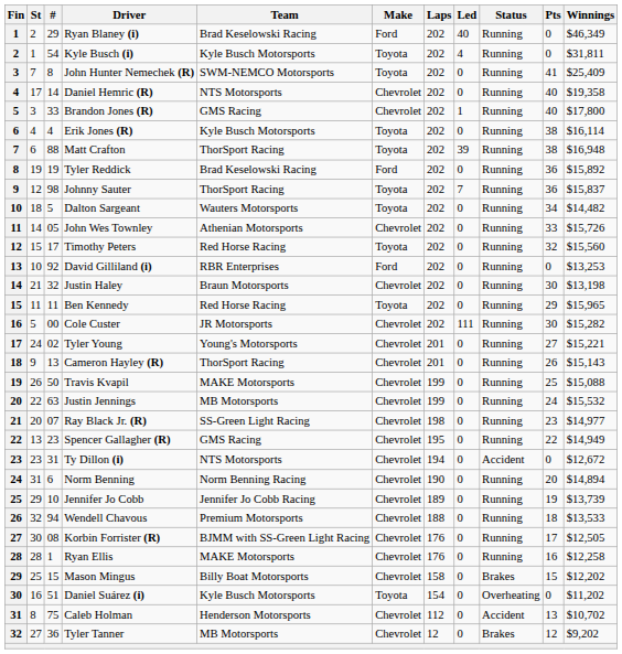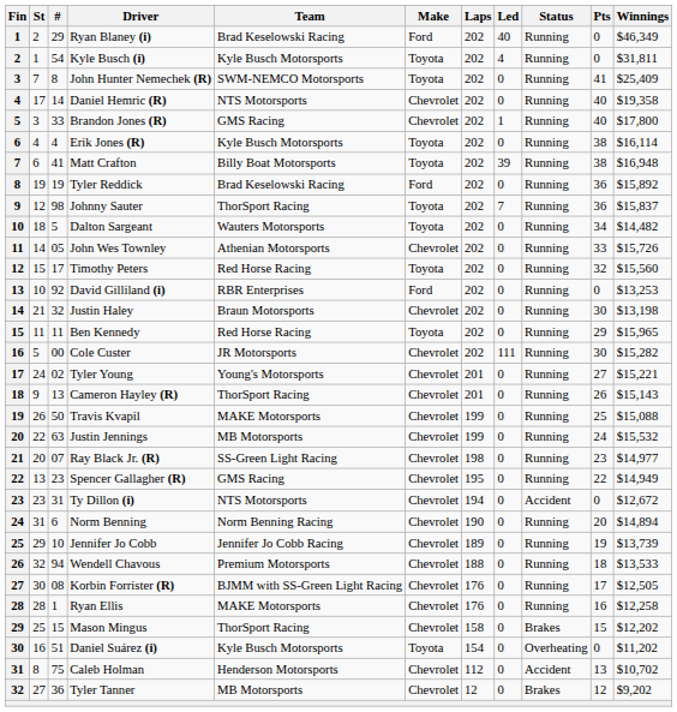 <table class="wikitable" style="font-size:95%">
 <tr>
 <th>Fin</th>
 <th>St</th>
 <th>#</th>
 <th>Driver</th>
 <th>Team</th>
 <th>Make</th>
 <th>Laps</th>
 <th>Led</th>
 <th>Status</th>
 <th>Pts</th>
 <th>Winnings</th>
 </tr>
 <tr>
 <th>1</th>
 <td>2</td>
 <td>29</td>
 <td>Ryan Blaney <strong>(i)</strong></td>
 <td>Brad Keselowski Racing</td>
 <td>Ford</td>
 <td>202</td>
 <td>40</td>
 <td>Running</td>
 <td>0</td>
 <td>$46,349</td>
 </tr>
 <tr>
 <th>2</th>
 <td>1</td>
 <td>54</td>
 <td>Kyle Busch <strong>(i)</strong></td>
 <td>Kyle Busch Motorsports</td>
 <td>Toyota</td>
 <td>202</td>
 <td>4</td>
 <td>Running</td>
 <td>0</td>
 <td>$31,811</td>
 </tr>
 <tr>
 <th>3</th>
 <td>7</td>
 <td>8</td>
 <td>John Hunter Nemechek <strong>(R)</strong></td>
 <td>SWM-NEMCO Motorsports</td>
 <td>Toyota</td>
 <td>202</td>
 <td>0</td>
 <td>Running</td>
 <td>41</td>
 <td>$25,409</td>
 </tr>
 <tr>
 <th>4</th>
 <td>17</td>
 <td>14</td>
 <td>Daniel Hemric <strong>(R)</strong></td>
 <td>NTS Motorsports</td>
 <td>Chevrolet</td>
 <td>202</td>
 <td>0</td>
 <td>Running</td>
 <td>40</td>
 <td>$19,358</td>
 </tr>
 <tr>
 <th>5</th>
 <td>3</td>
 <td>33</td>
 <td>Brandon Jones <strong>(R)</strong></td>
 <td>GMS Racing</td>
 <td>Chevrolet</td>
 <td>202</td>
 <td>1</td>
 <td>Running</td>
 <td>40</td>
 <td>$17,800</td>
 </tr>
 <tr>
 <th>6</th>
 <td>4</td>
 <td>4</td>
 <td>Erik Jones <strong>(R)</strong></td>
 <td>Kyle Busch Motorsports</td>
 <td>Toyota</td>
 <td>202</td>
 <td>0</td>
 <td>Running</td>
 <td>38</td>
 <td>$16,114</td>
 </tr>
 <tr>
 <th>7</th>
 <td>6</td>
-<td>88</td>
+<td>41</td>
 <td>Matt Crafton</td>
-<td>ThorSport Racing</td>
+<td>Billy Boat Motorsports</td>
 <td>Toyota</td>
 <td>202</td>
 <td>39</td>
 <td>Running</td>
 <td>38</td>
 <td>$16,948</td>
 </tr>
 <tr>
 <th>8</th>
 <td>19</td>
 <td>19</td>
 <td>Tyler Reddick</td>
 <td>Brad Keselowski Racing</td>
 <td>Ford</td>
 <td>202</td>
 <td>0</td>
 <td>Running</td>
 <td>36</td>
 <td>$15,892</td>
 </tr>
 <tr>
 <th>9</th>
 <td>12</td>
 <td>98</td>
 <td>Johnny Sauter</td>
 <td>ThorSport Racing</td>
 <td>Toyota</td>
 <td>202</td>
 <td>7</td>
 <td>Running</td>
 <td>36</td>
 <td>$15,837</td>
 </tr>
 <tr>
 <th>10</th>
 <td>18</td>
 <td>5</td>
 <td>Dalton Sargeant</td>
 <td>Wauters Motorsports</td>
 <td>Toyota</td>
 <td>202</td>
 <td>0</td>
 <td>Running</td>
 <td>34</td>
 <td>$14,482</td>
 </tr>
 <tr>
 <th>11</th>
 <td>14</td>
 <td>05</td>
 <td>John Wes Townley</td>
 <td>Athenian Motorsports</td>
 <td>Chevrolet</td>
 <td>202</td>
 <td>0</td>
 <td>Running</td>
 <td>33</td>
 <td>$15,726</td>
 </tr>
 <tr>
 <th>12</th>
 <td>15</td>
 <td>17</td>
 <td>Timothy Peters</td>
 <td>Red Horse Racing</td>
 <td>Toyota</td>
 <td>202</td>
 <td>0</td>
 <td>Running</td>
 <td>32</td>
 <td>$15,560</td>
 </tr>
 <tr>
 <th>13</th>
 <td>10</td>
 <td>92</td>
 <td>David Gilliland <strong>(i)</strong></td>
 <td>RBR Enterprises</td>
 <td>Ford</td>
 <td>202</td>
 <td>0</td>
 <td>Running</td>
 <td>0</td>
 <td>$13,253</td>
 </tr>
 <tr>
 <th>14</th>
 <td>21</td>
 <td>32</td>
 <td>Justin Haley</td>
 <td>Braun Motorsports</td>
 <td>Chevrolet</td>
 <td>202</td>
 <td>0</td>
 <td>Running</td>
 <td>30</td>
 <td>$13,198</td>
 </tr>
 <tr>
 <th>15</th>
 <td>11</td>
 <td>11</td>
 <td>Ben Kennedy</td>
 <td>Red Horse Racing</td>
 <td>Toyota</td>
 <td>202</td>
 <td>0</td>
 <td>Running</td>
 <td>29</td>
 <td>$15,965</td>
 </tr>
 <tr>
 <th>16</th>
 <td>5</td>
 <td>00</td>
 <td>Cole Custer</td>
 <td>JR Motorsports</td>
 <td>Chevrolet</td>
 <td>202</td>
 <td>111</td>
 <td>Running</td>
 <td>30</td>
 <td>$15,282</td>
 </tr>
 <tr>
 <th>17</th>
 <td>24</td>
 <td>02</td>
 <td>Tyler Young</td>
 <td>Young's Motorsports</td>
 <td>Chevrolet</td>
 <td>201</td>
 <td>0</td>
 <td>Running</td>
 <td>27</td>
 <td>$15,221</td>
 </tr>
 <tr>
 <th>18</th>
 <td>9</td>
 <td>13</td>
 <td>Cameron Hayley <strong>(R)</strong></td>
 <td>ThorSport Racing</td>
 <td>Chevrolet</td>
 <td>201</td>
 <td>0</td>
 <td>Running</td>
 <td>26</td>
 <td>$15,143</td>
 </tr>
 <tr>
 <th>19</th>
 <td>26</td>
 <td>50</td>
 <td>Travis Kvapil</td>
 <td>MAKE Motorsports</td>
 <td>Chevrolet</td>
 <td>199</td>
 <td>0</td>
 <td>Running</td>
 <td>25</td>
 <td>$15,088</td>
 </tr>
 <tr>
 <th>20</th>
 <td>22</td>
 <td>63</td>
 <td>Justin Jennings</td>
 <td>MB Motorsports</td>
 <td>Chevrolet</td>
 <td>199</td>
 <td>0</td>
 <td>Running</td>
 <td>24</td>
 <td>$15,532</td>
 </tr>
 <tr>
 <th>21</th>
 <td>20</td>
 <td>07</td>
 <td>Ray Black Jr. <strong>(R)</strong></td>
 <td>SS-Green Light Racing</td>
 <td>Chevrolet</td>
 <td>198</td>
 <td>0</td>
 <td>Running</td>
 <td>23</td>
 <td>$14,977</td>
 </tr>
 <tr>
 <th>22</th>
 <td>13</td>
 <td>23</td>
 <td>Spencer Gallagher <strong>(R)</strong></td>
 <td>GMS Racing</td>
 <td>Chevrolet</td>
 <td>195</td>
 <td>0</td>
 <td>Running</td>
 <td>22</td>
 <td>$14,949</td>
 </tr>
 <tr>
 <th>23</th>
 <td>23</td>
 <td>31</td>
 <td>Ty Dillon <strong>(i)</strong></td>
 <td>NTS Motorsports</td>
 <td>Chevrolet</td>
 <td>194</td>
 <td>0</td>
 <td>Accident</td>
 <td>0</td>
 <td>$12,672</td>
 </tr>
 <tr>
 <th>24</th>
 <td>31</td>
 <td>6</td>
 <td>Norm Benning</td>
 <td>Norm Benning Racing</td>
 <td>Chevrolet</td>
 <td>190</td>
 <td>0</td>
 <td>Running</td>
 <td>20</td>
 <td>$14,894</td>
 </tr>
 <tr>
 <th>25</th>
 <td>29</td>
 <td>10</td>
 <td>Jennifer Jo Cobb</td>
 <td>Jennifer Jo Cobb Racing</td>
 <td>Chevrolet</td>
 <td>189</td>
 <td>0</td>
 <td>Running</td>
 <td>19</td>
 <td>$13,739</td>
 </tr>
 <tr>
 <th>26</th>
 <td>32</td>
 <td>94</td>
 <td>Wendell Chavous</td>
 <td>Premium Motorsports</td>
 <td>Chevrolet</td>
 <td>188</td>
 <td>0</td>
 <td>Running</td>
 <td>18</td>
 <td>$13,533</td>
 </tr>
 <tr>
 <th>27</th>
 <td>30</td>
 <td>08</td>
 <td>Korbin Forrister <strong>(R)</strong></td>
 <td>BJMM with SS-Green Light Racing</td>
 <td>Chevrolet</td>
 <td>176</td>
 <td>0</td>
 <td>Running</td>
 <td>17</td>
 <td>$12,505</td>
 </tr>
 <tr>
 <th>28</th>
 <td>28</td>
 <td>1</td>
 <td>Ryan Ellis</td>
 <td>MAKE Motorsports</td>
 <td>Chevrolet</td>
 <td>176</td>
 <td>0</td>
 <td>Running</td>
 <td>16</td>
 <td>$12,258</td>
 </tr>
 <tr>
 <th>29</th>
 <td>25</td>
 <td>15</td>
 <td>Mason Mingus</td>
-<td>Billy Boat Motorsports</td>
+<td>ThorSport Racing</td>
 <td>Chevrolet</td>
 <td>158</td>
 <td>0</td>
 <td>Brakes</td>
 <td>15</td>
 <td>$12,202</td>
 </tr>
 <tr>
 <th>30</th>
 <td>16</td>
 <td>51</td>
 <td>Daniel Suárez <strong>(i)</strong></td>
 <td>Kyle Busch Motorsports</td>
 <td>Toyota</td>
 <td>154</td>
 <td>0</td>
 <td>Overheating</td>
 <td>0</td>
 <td>$11,202</td>
 </tr>
 <tr>
 <th>31</th>
 <td>8</td>
 <td>75</td>
 <td>Caleb Holman</td>
 <td>Henderson Motorsports</td>
 <td>Chevrolet</td>
 <td>112</td>
 <td>0</td>
 <td>Accident</td>
 <td>13</td>
 <td>$10,702</td>
 </tr>
 <tr>
 <th>32</th>
 <td>27</td>
 <td>36</td>
 <td>Tyler Tanner</td>
 <td>MB Motorsports</td>
 <td>Chevrolet</td>
 <td>12</td>
 <td>0</td>
 <td>Brakes</td>
 <td>12</td>
 <td>$9,202</td>
 </tr>
 <tr>
 <th colspan="11"></th>
 </tr>
 </table>
